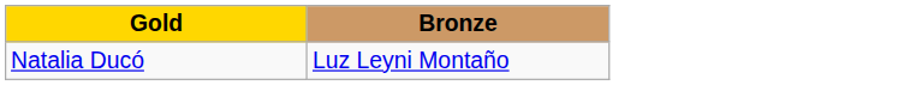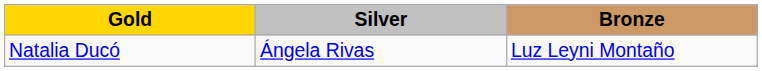 <table class="wikitable" style="text-align:left">
 <tr align="center">
 <td width=200 bgcolor=gold><strong>Gold</strong></td>
+<td width=200 bgcolor=silver><strong>Silver</strong></td>
 <td width=200 bgcolor=CC9966><strong>Bronze</strong></td>
 </tr>
 <tr>
 <td><a href='#'>Natalia Ducó</a><br><em></em></td>
+<td><a href='#'>Ángela Rivas</a><br><em></em></td>
 <td><a href='#'>Luz Leyni Montaño</a><br><em></em></td>
 </tr>
 </table>
